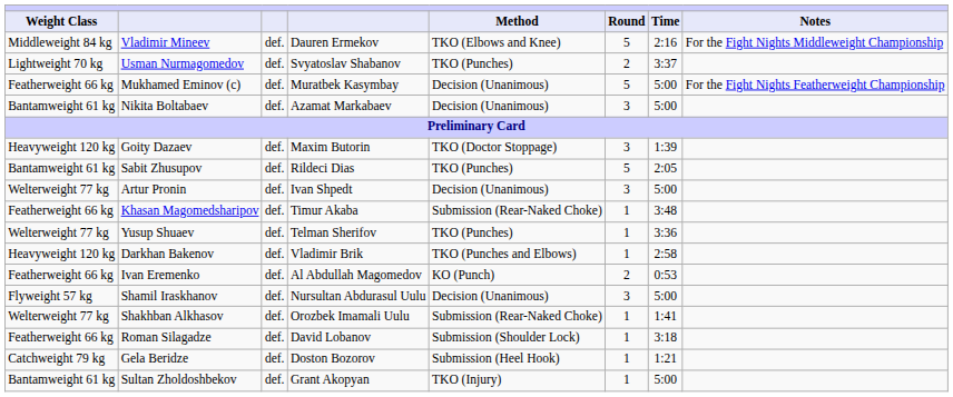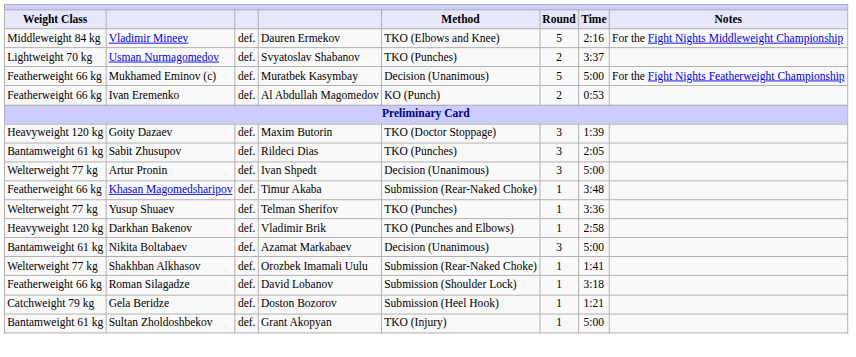 <table class="wikitable" style="font-size: 80%;">
 <tr>
 <th colspan="8" style="background-color: #ccf; color: #000080; text-align: center;"><strong></strong></th>
 </tr>
 <tr>
 <th colspan="1" style="background-color: #E6E8FA; color: #000000; text-align: center;">Weight Class</th>
 <th colspan="1" style="background-color: #E6E8FA; color: #000000; text-align: center;"></th>
 <th colspan="1" style="background-color: #E6E8FA; color: #000000; text-align: center;"></th>
 <th colspan="1" style="background-color: #E6E8FA; color: #000000; text-align: center;"></th>
 <th colspan="1" style="background-color: #E6E8FA; color: #000000; text-align: center;">Method</th>
 <th colspan="1" style="background-color: #E6E8FA; color: #000000; text-align: center;">Round</th>
 <th colspan="1" style="background-color: #E6E8FA; color: #000000; text-align: center;">Time</th>
 <th colspan="1" style="background-color: #E6E8FA; color: #000000; text-align: center;">Notes</th>
 </tr>
 <tr>
 <td>Middleweight 84 kg</td>
 <td> <a href='#'>Vladimir Mineev</a></td>
 <td align=center>def.</td>
 <td> Dauren Ermekov</td>
 <td>TKO (Elbows and Knee)</td>
 <td align=center>5</td>
 <td align=center>2:16</td>
 <td>For the <a href='#'>Fight Nights Middleweight Championship</a></td>
 </tr>
 <tr>
 <td>Lightweight 70 kg</td>
 <td> <a href='#'>Usman Nurmagomedov</a></td>
 <td align=center>def.</td>
 <td> Svyatoslav Shabanov</td>
 <td>TKO (Punches)</td>
 <td align=center>2</td>
 <td align=center>3:37</td>
 <td></td>
 </tr>
 <tr>
 <td>Featherweight 66 kg</td>
 <td> Mukhamed Eminov (c)</td>
 <td align=center>def.</td>
 <td> Muratbek Kasymbay</td>
 <td>Decision (Unanimous)</td>
 <td align=center>5</td>
 <td align=center>5:00</td>
 <td>For the <a href='#'>Fight Nights Featherweight Championship</a></td>
 </tr>
 <tr>
-<td>Bantamweight 61 kg</td>
-<td> Nikita Boltabaev</td>
+<td>Featherweight 66 kg</td>
+<td> Ivan Eremenko</td>
 <td align=center>def.</td>
-<td> Azamat Markabaev</td>
-<td>Decision (Unanimous)</td>
-<td align=center>3</td>
-<td align=center>5:00</td>
+<td> Al Abdullah Magomedov</td>
+<td>KO (Punch)</td>
+<td align=center>2</td>
+<td align=center>0:53</td>
 <td></td>
 </tr>
 <tr>
 <th colspan="8" style="background-color: #ccf; color: #000080; text-align: center;"><strong>Preliminary Card</strong></th>
 </tr>
 <tr>
 <td>Heavyweight 120 kg</td>
 <td> Goity Dazaev</td>
 <td align=center>def.</td>
 <td> Maxim Butorin</td>
 <td>TKO (Doctor Stoppage)</td>
 <td align=center>3</td>
 <td align=center>1:39</td>
 <td></td>
 </tr>
 <tr>
 <td>Bantamweight 61 kg</td>
 <td> Sabit Zhusupov</td>
 <td align=center>def.</td>
 <td> Rildeci Dias</td>
 <td>TKO (Punches)</td>
-<td align=center>5</td>
+<td align=center>3</td>
 <td align=center>2:05</td>
 <td></td>
 </tr>
 <tr>
 <td>Welterweight 77 kg</td>
 <td> Artur Pronin</td>
 <td align=center>def.</td>
 <td> Ivan Shpedt</td>
 <td>Decision (Unanimous)</td>
 <td align=center>3</td>
 <td align=center>5:00</td>
 <td></td>
 </tr>
 <tr>
 <td>Featherweight 66 kg</td>
 <td> <a href='#'>Khasan Magomedsharipov</a></td>
 <td align=center>def.</td>
 <td> Timur Akaba</td>
 <td>Submission (Rear-Naked Choke)</td>
 <td align=center>1</td>
 <td align=center>3:48</td>
 <td></td>
 </tr>
 <tr>
 <td>Welterweight 77 kg</td>
 <td> Yusup Shuaev</td>
 <td align=center>def.</td>
 <td> Telman Sherifov</td>
 <td>TKO (Punches)</td>
 <td align=center>1</td>
 <td align=center>3:36</td>
 <td></td>
 </tr>
 <tr>
 <td>Heavyweight 120 kg</td>
 <td> Darkhan Bakenov</td>
 <td align=center>def.</td>
 <td> Vladimir Brik</td>
 <td>TKO (Punches and Elbows)</td>
 <td align=center>1</td>
 <td align=center>2:58</td>
 <td></td>
 </tr>
 <tr>
-<td>Featherweight 66 kg</td>
-<td> Ivan Eremenko</td>
+<td>Bantamweight 61 kg</td>
+<td> Nikita Boltabaev</td>
 <td align=center>def.</td>
-<td> Al Abdullah Magomedov</td>
-<td>KO (Punch)</td>
-<td align=center>2</td>
-<td align=center>0:53</td>
-<td></td>
-</tr>
-<tr>
-<td>Flyweight 57 kg</td>
-<td> Shamil Iraskhanov</td>
-<td align=center>def.</td>
-<td> Nursultan Abdurasul Uulu</td>
+<td> Azamat Markabaev</td>
 <td>Decision (Unanimous)</td>
 <td align=center>3</td>
 <td align=center>5:00</td>
 <td></td>
 </tr>
 <tr>
 <td>Welterweight 77 kg</td>
 <td> Shakhban Alkhasov</td>
 <td align=center>def.</td>
 <td> Orozbek Imamali Uulu</td>
 <td>Submission (Rear-Naked Choke)</td>
 <td align=center>1</td>
 <td align=center>1:41</td>
 <td></td>
 </tr>
 <tr>
 <td>Featherweight 66 kg</td>
 <td> Roman Silagadze</td>
 <td align=center>def.</td>
 <td> David Lobanov</td>
 <td>Submission (Shoulder Lock)</td>
 <td align=center>1</td>
 <td align=center>3:18</td>
 <td></td>
 </tr>
 <tr>
 <td>Catchweight 79 kg</td>
 <td> Gela Beridze</td>
 <td align=center>def.</td>
 <td> Doston Bozorov</td>
 <td>Submission (Heel Hook)</td>
 <td align=center>1</td>
 <td align=center>1:21</td>
 <td></td>
 </tr>
 <tr>
 <td>Bantamweight 61 kg</td>
 <td> Sultan Zholdoshbekov</td>
 <td align=center>def.</td>
 <td> Grant Akopyan</td>
 <td>TKO (Injury)</td>
 <td align=center>1</td>
 <td align=center>5:00</td>
 <td></td>
 </tr>
 </table>
